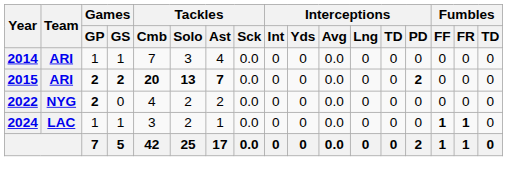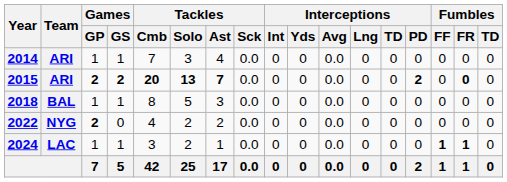 <table class="wikitable" style="text-align:center;">
 <tr>
 <th rowspan="2">Year</th>
 <th rowspan="2">Team</th>
 <th colspan="2">Games</th>
 <th colspan="4">Tackles</th>
 <th colspan="6">Interceptions</th>
 <th colspan="3">Fumbles</th>
 </tr>
 <tr>
 <th>GP</th>
 <th>GS</th>
 <th>Cmb</th>
 <th>Solo</th>
 <th>Ast</th>
 <th>Sck</th>
 <th>Int</th>
 <th>Yds</th>
 <th>Avg</th>
 <th>Lng</th>
 <th>TD</th>
 <th>PD</th>
 <th>FF</th>
 <th>FR</th>
 <th>TD</th>
 </tr>
 <tr>
 <th><a href='#'>2014</a></th>
 <th><a href='#'>ARI</a></th>
 <td>1</td>
 <td>1</td>
 <td>7</td>
 <td>3</td>
 <td>4</td>
 <td>0.0</td>
 <td>0</td>
 <td>0</td>
 <td>0.0</td>
 <td>0</td>
 <td>0</td>
 <td>0</td>
 <td>0</td>
 <td>0</td>
 <td>0</td>
 </tr>
 <tr>
 <th><a href='#'>2015</a></th>
 <th><a href='#'>ARI</a></th>
 <td><strong>2</strong></td>
 <td><strong>2</strong></td>
 <td><strong>20</strong></td>
 <td><strong>13</strong></td>
 <td><strong>7</strong></td>
 <td>0.0</td>
 <td>0</td>
 <td>0</td>
 <td>0.0</td>
 <td>0</td>
 <td>0</td>
 <td><strong>2</strong></td>
 <td>0</td>
+<td><strong>0</strong></td>
+<td>0</td>
+</tr>
+<tr>
+<th><a href='#'>2018</a></th>
+<th><a href='#'>BAL</a></th>
+<td>1</td>
+<td>1</td>
+<td>8</td>
+<td>5</td>
+<td>3</td>
+<td>0.0</td>
+<td>0</td>
+<td>0</td>
+<td>0.0</td>
+<td>0</td>
+<td>0</td>
+<td>0</td>
+<td>0</td>
 <td>0</td>
 <td>0</td>
 </tr>
 <tr>
 <th><a href='#'>2022</a></th>
 <th><a href='#'>NYG</a></th>
 <td><strong>2</strong></td>
 <td>0</td>
 <td>4</td>
 <td>2</td>
 <td>2</td>
 <td>0.0</td>
 <td>0</td>
 <td>0</td>
 <td>0.0</td>
 <td>0</td>
 <td>0</td>
 <td>0</td>
 <td>0</td>
 <td>0</td>
 <td>0</td>
 </tr>
 <tr>
 <th><a href='#'>2024</a></th>
 <th><a href='#'>LAC</a></th>
 <td>1</td>
 <td>1</td>
 <td>3</td>
 <td>2</td>
 <td>1</td>
 <td>0.0</td>
 <td>0</td>
 <td>0</td>
 <td>0.0</td>
 <td>0</td>
 <td>0</td>
 <td>0</td>
 <td><strong>1</strong></td>
 <td><strong>1</strong></td>
 <td>0</td>
 </tr>
 <tr>
 <th colspan="2"></th>
 <th>7</th>
 <th>5</th>
 <th>42</th>
 <th>25</th>
 <th>17</th>
 <th>0.0</th>
 <th>0</th>
 <th>0</th>
 <th>0.0</th>
 <th>0</th>
 <th>0</th>
 <th>2</th>
 <th>1</th>
 <th>1</th>
 <th>0</th>
 </tr>
 </table>
